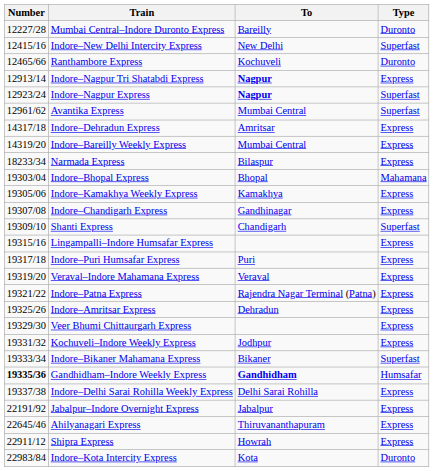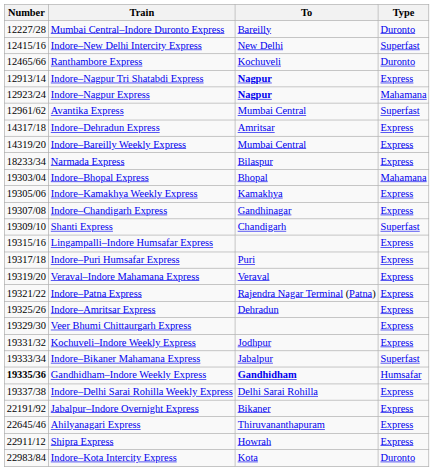 <table class="wikitable sortable">
 <tr>
 <th>Number</th>
 <th>Train</th>
 <th>To</th>
 <th>Type</th>
 </tr>
 <tr>
 <td>12227/28</td>
 <td><a href='#'>Mumbai Central–Indore Duronto Express</a></td>
 <td><a href='#'>Bareilly</a></td>
 <td><a href='#'>Duronto</a></td>
 </tr>
 <tr>
 <td>12415/16</td>
 <td><a href='#'>Indore–New Delhi Intercity Express</a></td>
 <td><a href='#'>New Delhi</a></td>
 <td><a href='#'>Superfast</a></td>
 </tr>
 <tr>
 <td>12465/66</td>
 <td><a href='#'>Ranthambore Express</a></td>
 <td><a href='#'>Kochuveli</a></td>
 <td><a href='#'>Duronto</a></td>
 </tr>
 <tr>
 <td>12913/14</td>
 <td><a href='#'>Indore–Nagpur Tri Shatabdi Express</a></td>
 <td><strong><a href='#'>Nagpur</a></strong></td>
 <td><a href='#'>Express</a></td>
 </tr>
 <tr>
 <td>12923/24</td>
 <td><a href='#'>Indore–Nagpur Express</a></td>
 <td><strong><a href='#'>Nagpur</a></strong></td>
-<td><a href='#'>Superfast</a></td>
+<td><a href='#'>Mahamana</a></td>
 </tr>
 <tr>
 <td>12961/62</td>
 <td><a href='#'>Avantika Express</a></td>
 <td><a href='#'>Mumbai Central</a></td>
 <td><a href='#'>Superfast</a></td>
 </tr>
 <tr>
 <td>14317/18</td>
 <td><a href='#'>Indore–Dehradun Express</a></td>
 <td><a href='#'>Amritsar</a></td>
 <td><a href='#'>Express</a></td>
 </tr>
 <tr>
 <td>14319/20</td>
 <td><a href='#'>Indore–Bareilly Weekly Express</a></td>
 <td><a href='#'>Mumbai Central</a></td>
 <td><a href='#'>Express</a></td>
 </tr>
 <tr>
 <td>18233/34</td>
 <td><a href='#'>Narmada Express</a></td>
 <td><a href='#'>Bilaspur</a></td>
 <td><a href='#'>Express</a></td>
 </tr>
 <tr>
 <td>19303/04</td>
 <td><a href='#'>Indore–Bhopal Express</a></td>
 <td><a href='#'>Bhopal</a></td>
 <td><a href='#'>Mahamana</a></td>
 </tr>
 <tr>
 <td>19305/06</td>
 <td><a href='#'>Indore–Kamakhya Weekly Express</a></td>
 <td><a href='#'>Kamakhya</a></td>
 <td><a href='#'> Express</a></td>
 </tr>
 <tr>
 <td>19307/08</td>
 <td><a href='#'>Indore–Chandigarh Express</a></td>
 <td><a href='#'>Gandhinagar</a></td>
 <td><a href='#'> Express</a></td>
 </tr>
 <tr>
 <td>19309/10</td>
 <td><a href='#'>Shanti Express</a></td>
 <td><a href='#'>Chandigarh</a></td>
 <td><a href='#'>Superfast</a></td>
 </tr>
 <tr>
 <td>19315/16</td>
 <td><a href='#'>Lingampalli–Indore Humsafar Express</a></td>
 <td></td>
 <td><a href='#'>Express</a></td>
 </tr>
 <tr>
 <td>19317/18</td>
 <td><a href='#'>Indore–Puri Humsafar Express</a></td>
 <td><a href='#'>Puri</a></td>
 <td><a href='#'>Express</a></td>
 </tr>
 <tr>
 <td>19319/20</td>
 <td><a href='#'>Veraval–Indore Mahamana Express</a></td>
 <td><a href='#'>Veraval</a></td>
 <td><a href='#'>Express</a></td>
 </tr>
 <tr>
 <td>19321/22</td>
 <td><a href='#'>Indore–Patna Express</a></td>
 <td><a href='#'>Rajendra Nagar Terminal</a> (<a href='#'>Patna</a>)</td>
 <td><a href='#'>Express</a></td>
 </tr>
 <tr>
 <td>19325/26</td>
 <td><a href='#'>Indore–Amritsar Express</a></td>
 <td><a href='#'>Dehradun</a></td>
 <td><a href='#'>Express</a></td>
 </tr>
 <tr>
 <td>19329/30</td>
 <td><a href='#'>Veer Bhumi Chittaurgarh Express</a></td>
 <td></td>
 <td><a href='#'>Express</a></td>
 </tr>
 <tr>
 <td>19331/32</td>
 <td><a href='#'>Kochuveli–Indore Weekly Express</a></td>
 <td><a href='#'>Jodhpur</a></td>
 <td><a href='#'>Express</a></td>
 </tr>
 <tr>
 <td>19333/34</td>
 <td><a href='#'>Indore–Bikaner Mahamana Express</a></td>
-<td><a href='#'>Bikaner</a></td>
+<td><a href='#'>Jabalpur</a></td>
 <td><a href='#'>Superfast</a></td>
 </tr>
 <tr>
 <td><strong>19335/36</strong></td>
 <td><a href='#'>Gandhidham–Indore Weekly Express</a></td>
 <td><strong><a href='#'>Gandhidham</a></strong></td>
 <td><a href='#'>Humsafar</a></td>
 </tr>
 <tr>
 <td>19337/38</td>
 <td><a href='#'>Indore–Delhi Sarai Rohilla Weekly Express</a></td>
 <td><a href='#'>Delhi Sarai Rohilla</a></td>
 <td><a href='#'> Express</a></td>
 </tr>
 <tr>
 <td>22191/92</td>
 <td><a href='#'>Jabalpur–Indore Overnight Express</a></td>
-<td><a href='#'>Jabalpur</a></td>
+<td><a href='#'>Bikaner</a></td>
 <td><a href='#'>Express</a></td>
 </tr>
 <tr>
 <td>22645/46</td>
 <td><a href='#'>Ahilyanagari Express</a></td>
 <td><a href='#'>Thiruvananthapuram</a></td>
 <td><a href='#'>Express</a></td>
 </tr>
 <tr>
 <td>22911/12</td>
 <td><a href='#'>Shipra Express</a></td>
 <td><a href='#'>Howrah</a></td>
 <td><a href='#'>Express</a></td>
 </tr>
 <tr>
 <td>22983/84</td>
 <td><a href='#'>Indore–Kota Intercity Express</a></td>
 <td><a href='#'>Kota</a></td>
 <td><a href='#'>Duronto</a></td>
 </tr>
 </table>
